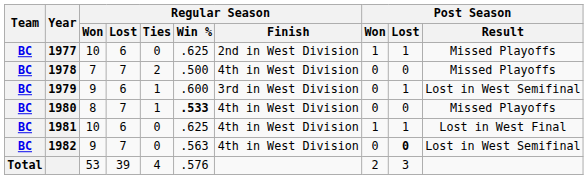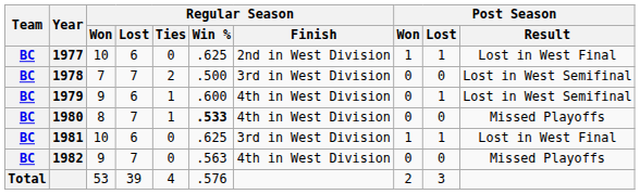 <table class="wikitable" style="font-size: 95%; text-align:center;">
 <tr>
 <th rowspan="2">Team</th>
 <th rowspan="2">Year</th>
 <th colspan="5">Regular Season</th>
 <th colspan="4">Post Season</th>
 </tr>
 <tr>
 <th>Won</th>
 <th>Lost</th>
 <th>Ties</th>
 <th>Win %</th>
 <th>Finish</th>
 <th>Won</th>
 <th>Lost</th>
 <th>Result</th>
 </tr>
 <tr>
 <th><a href='#'>BC</a></th>
 <th>1977</th>
 <td>10</td>
 <td>6</td>
 <td>0</td>
 <td>.625</td>
 <td>2nd in West Division</td>
 <td>1</td>
 <td>1</td>
-<td>Missed Playoffs</td>
+<td>Lost in West Final</td>
 </tr>
 <tr>
 <th><a href='#'>BC</a></th>
 <th>1978</th>
 <td>7</td>
 <td>7</td>
 <td>2</td>
 <td>.500</td>
-<td>4th in West Division</td>
+<td>3rd in West Division</td>
 <td>0</td>
 <td>0</td>
-<td>Missed Playoffs</td>
+<td>Lost in West Semifinal</td>
 </tr>
 <tr>
 <th><a href='#'>BC</a></th>
 <th>1979</th>
 <td>9</td>
 <td>6</td>
 <td>1</td>
 <td>.600</td>
-<td>3rd in West Division</td>
+<td>4th in West Division</td>
 <td>0</td>
 <td>1</td>
 <td>Lost in West Semifinal</td>
 </tr>
 <tr>
 <th><a href='#'>BC</a></th>
 <th>1980</th>
 <td>8</td>
 <td>7</td>
 <td>1</td>
 <td><strong>.533</strong></td>
 <td>4th in West Division</td>
 <td>0</td>
 <td>0</td>
 <td>Missed Playoffs</td>
 </tr>
 <tr>
 <th><a href='#'>BC</a></th>
 <th>1981</th>
 <td>10</td>
 <td>6</td>
 <td>0</td>
 <td>.625</td>
-<td>4th in West Division</td>
+<td>3rd in West Division</td>
 <td>1</td>
 <td>1</td>
 <td>Lost in West Final</td>
 </tr>
 <tr>
 <th><a href='#'>BC</a></th>
 <th>1982</th>
 <td>9</td>
 <td>7</td>
 <td>0</td>
 <td>.563</td>
 <td>4th in West Division</td>
 <td>0</td>
-<td><strong>0</strong></td>
-<td>Lost in West Semifinal</td>
+<td>0</td>
+<td>Missed Playoffs</td>
 </tr>
 <tr>
 <th>Total</th>
 <th></th>
 <td>53</td>
 <td>39</td>
 <td>4</td>
 <td>.576</td>
 <td></td>
 <td>2</td>
 <td>3</td>
 <td></td>
 </tr>
 </table>
